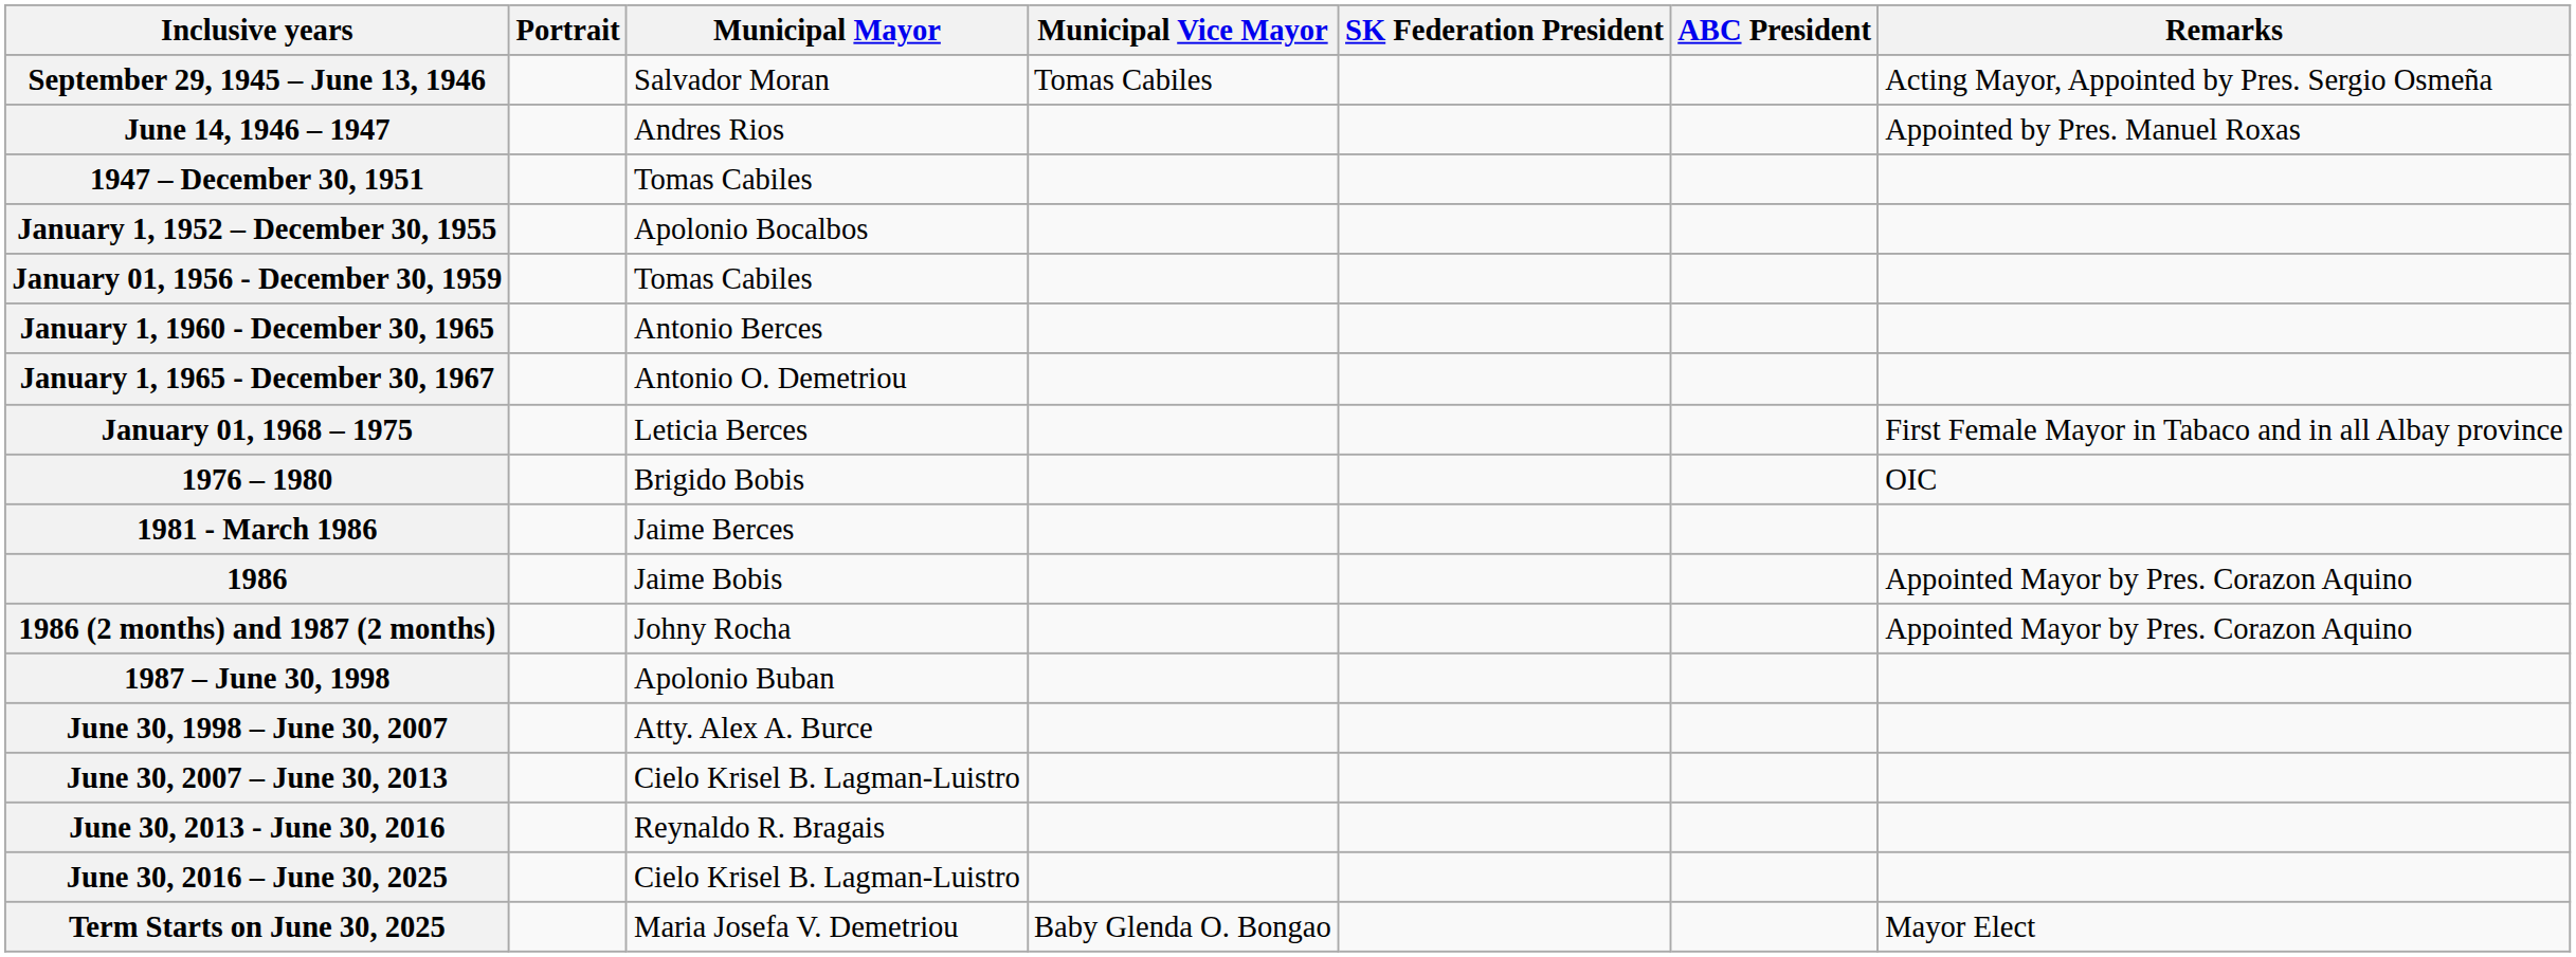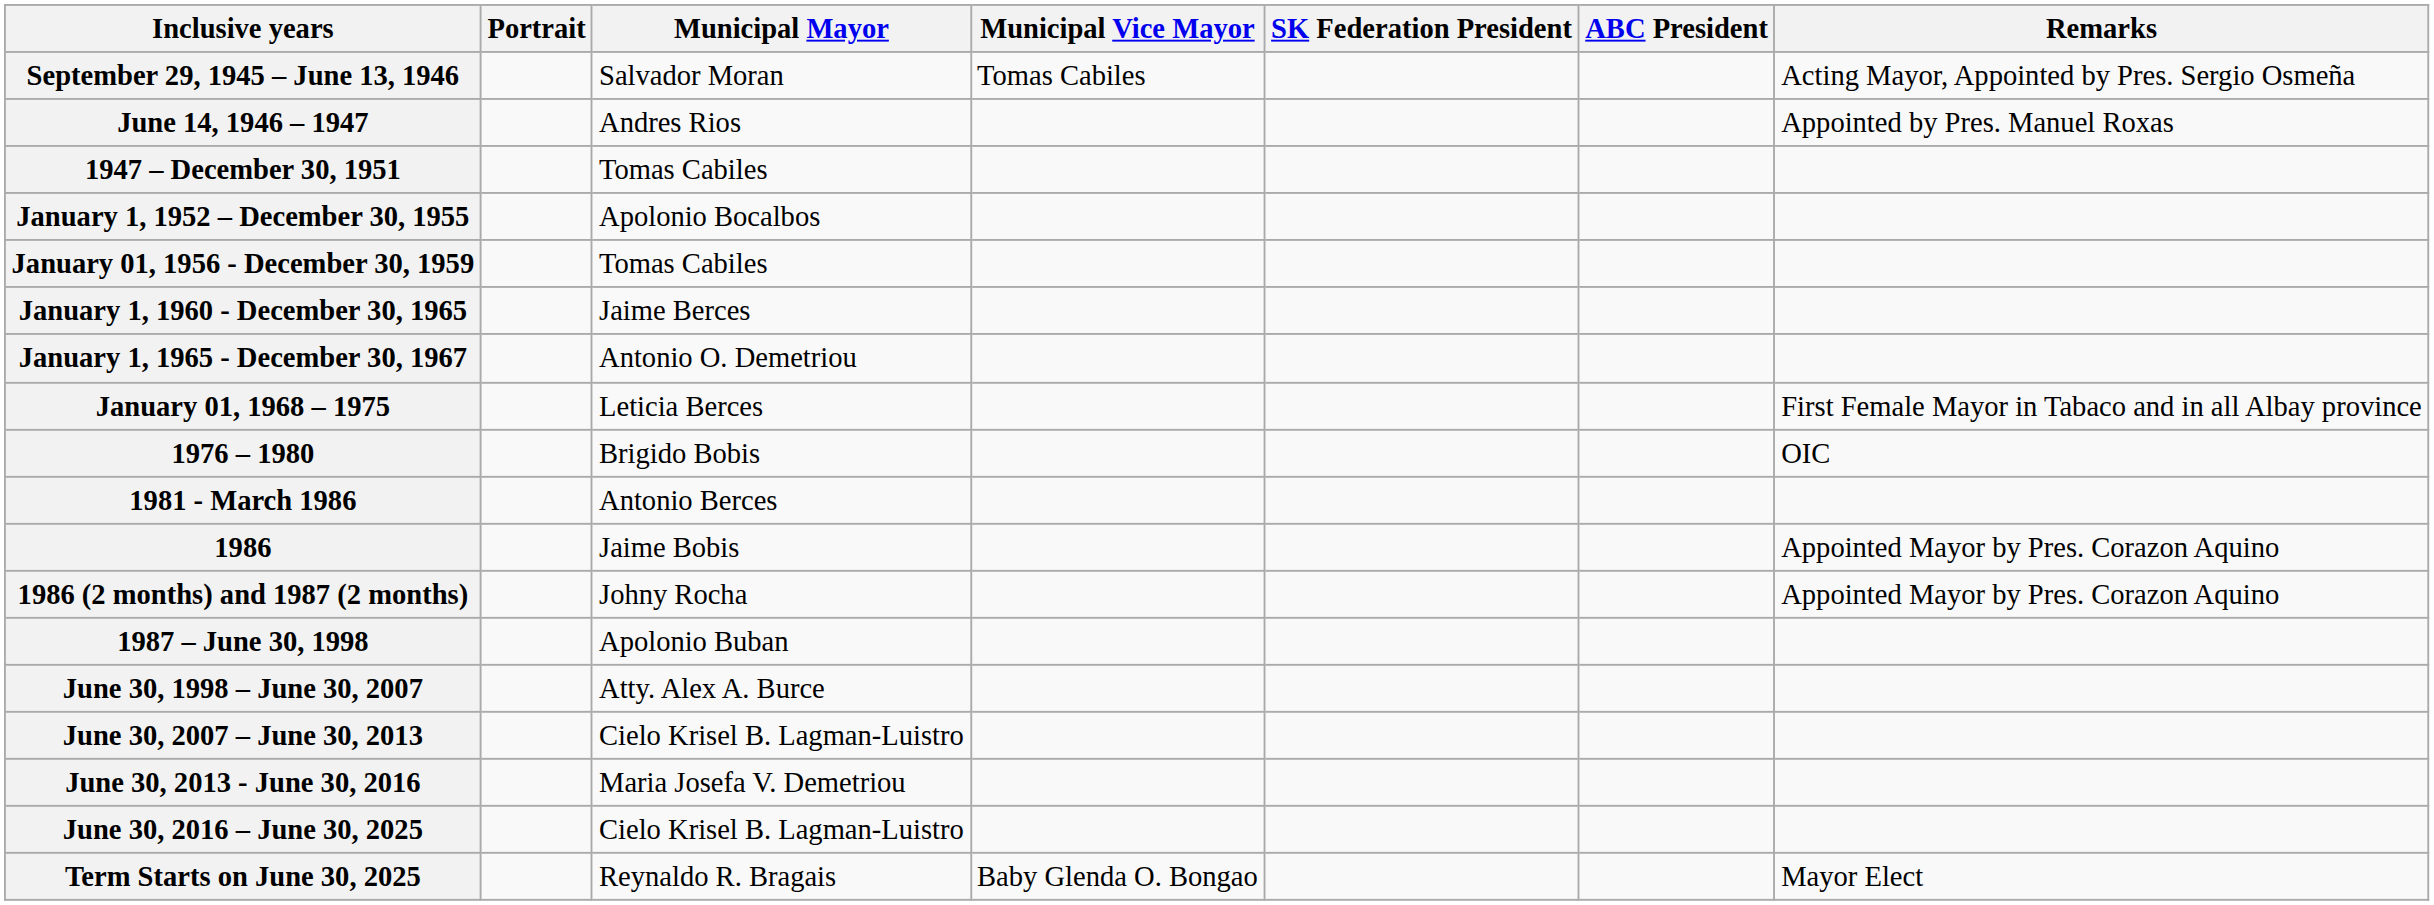 <table class="wikitable collapsible autocollapse" style="font-size:95%">
 <tr>
 <th scope="col">Inclusive years</th>
 <th scope="col">Portrait</th>
 <th scope="col">Municipal <a href='#'>Mayor</a></th>
 <th scope="col">Municipal <a href='#'>Vice Mayor</a></th>
 <th scope="col"><a href='#'>SK</a> Federation President</th>
 <th scope="col"><a href='#'>ABC</a> President</th>
 <th scope="col">Remarks</th>
 </tr>
 <tr>
 <th scope="row">September 29, 1945 – June 13, 1946</th>
 <td></td>
 <td>Salvador Moran</td>
 <td>Tomas Cabiles </td>
 <td></td>
 <td></td>
 <td>Acting Mayor, Appointed by Pres. Sergio Osmeña</td>
 </tr>
 <tr>
 <th scope="row">June 14, 1946 –  1947</th>
 <td></td>
 <td>Andres Rios</td>
 <td></td>
 <td></td>
 <td></td>
 <td>Appointed by Pres. Manuel Roxas</td>
 </tr>
 <tr>
 <th scope="row">1947 – December 30, 1951</th>
 <td></td>
 <td>Tomas Cabiles</td>
 <td></td>
 <td></td>
 <td></td>
 <td></td>
 </tr>
 <tr>
 <th scope="row">January 1, 1952 – December 30, 1955</th>
 <td></td>
 <td>Apolonio Bocalbos</td>
 <td></td>
 <td></td>
 <td></td>
 <td></td>
 </tr>
 <tr>
 <th scope="row">January 01, 1956 - December 30, 1959</th>
 <td></td>
 <td>Tomas Cabiles</td>
 <td></td>
 <td></td>
 <td></td>
 <td></td>
 </tr>
 <tr>
 <th scope="row">January 1, 1960 - December 30, 1965</th>
 <td></td>
-<td>Antonio Berces</td>
+<td>Jaime Berces</td>
 <td></td>
 <td></td>
 <td></td>
 <td></td>
 </tr>
 <tr>
 <th scope="row">January 1, 1965 - December 30, 1967</th>
 <td></td>
 <td>Antonio O. Demetriou</td>
 <td></td>
 <td></td>
 <td></td>
 <td></td>
 </tr>
 <tr>
 <th scope="row">January 01, 1968 – 1975</th>
 <td></td>
 <td>Leticia Berces</td>
 <td></td>
 <td></td>
 <td></td>
 <td>First Female Mayor in Tabaco and in all Albay province</td>
 </tr>
 <tr>
 <th scope="row">1976 – 1980</th>
 <td></td>
 <td>Brigido Bobis</td>
 <td></td>
 <td></td>
 <td></td>
 <td>OIC</td>
 </tr>
 <tr>
 <th scope="row">1981 - March 1986</th>
 <td></td>
-<td>Jaime Berces</td>
+<td>Antonio Berces</td>
 <td></td>
 <td></td>
 <td></td>
 <td></td>
 </tr>
 <tr>
 <th scope="row">1986</th>
 <td></td>
 <td>Jaime Bobis</td>
 <td></td>
 <td></td>
 <td></td>
 <td>Appointed Mayor by Pres. Corazon Aquino</td>
 </tr>
 <tr>
 <th scope="row">1986 (2 months) and 1987 (2 months)</th>
 <td></td>
 <td>Johny Rocha</td>
 <td></td>
 <td></td>
 <td></td>
 <td>Appointed Mayor by Pres. Corazon Aquino</td>
 </tr>
 <tr>
 <th scope="row">1987 – June 30, 1998</th>
 <td></td>
 <td>Apolonio Buban</td>
 <td></td>
 <td></td>
 <td></td>
 <td></td>
 </tr>
 <tr>
 <th scope="row">June 30, 1998 – June 30, 2007</th>
 <td></td>
 <td>Atty. Alex A. Burce</td>
 <td></td>
 <td></td>
 <td></td>
 <td></td>
 </tr>
 <tr>
 <th scope="row">June 30, 2007 – June 30, 2013</th>
 <td></td>
 <td>Cielo Krisel B. Lagman-Luistro</td>
 <td></td>
 <td></td>
 <td></td>
 <td></td>
 </tr>
 <tr>
 <th scope="row">June 30, 2013 - June 30, 2016</th>
 <td></td>
-<td>Reynaldo R. Bragais</td>
+<td>Maria Josefa V. Demetriou</td>
 <td></td>
 <td></td>
 <td></td>
 <td></td>
 </tr>
 <tr>
 <th scope="row">June 30, 2016 – June 30, 2025</th>
 <td></td>
 <td>Cielo Krisel B. Lagman-Luistro</td>
 <td></td>
 <td></td>
 <td></td>
 <td></td>
 </tr>
 <tr>
 <th scope="row">Term Starts on June 30, 2025</th>
 <td></td>
-<td>Maria Josefa V. Demetriou</td>
+<td>Reynaldo R. Bragais</td>
 <td>Baby Glenda O. Bongao</td>
 <td></td>
 <td></td>
 <td>Mayor Elect</td>
 </tr>
 </table>
